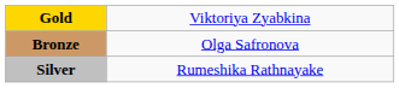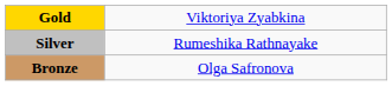 <table class="wikitable" style=" text-align:center; font-size:110%;" width="35%">
 <tr>
 <td bgcolor="gold"><strong>Gold</strong></td>
 <td><a href='#'>Viktoriya Zyabkina</a><br></td>
 </tr>
 <tr>
+<td bgcolor="silver"><strong>Silver</strong></td>
+<td><a href='#'>Rumeshika Rathnayake</a><br></td>
+</tr>
+<tr>
 <td bgcolor="CC9966"><strong>Bronze</strong></td>
 <td><a href='#'>Olga Safronova</a><br></td>
 </tr>
-<tr>
-<td bgcolor="silver"><strong>Silver</strong></td>
-<td><a href='#'>Rumeshika Rathnayake</a><br></td>
-</tr>
 </table>
